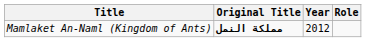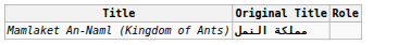 <table class="wikitable">
 <tr>
 <th>Title</th>
 <th>Original Title</th>
-<th>Year</th>
 <th>Role</th>
 </tr>
 <tr>
 <td><em>Mamlaket An-Naml (Kingdom of Ants)</em></td>
 <td><strong>مملكة النمل</strong></td>
-<td>2012</td>
 <td></td>
 </tr>
 </table>
